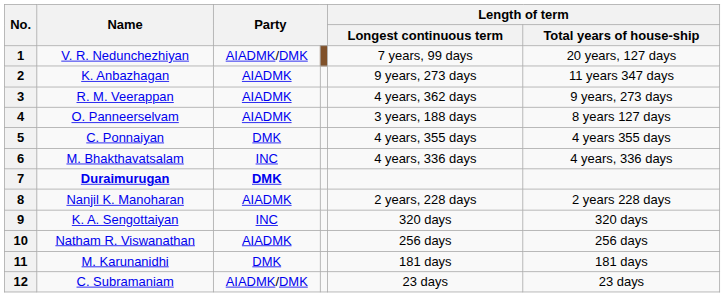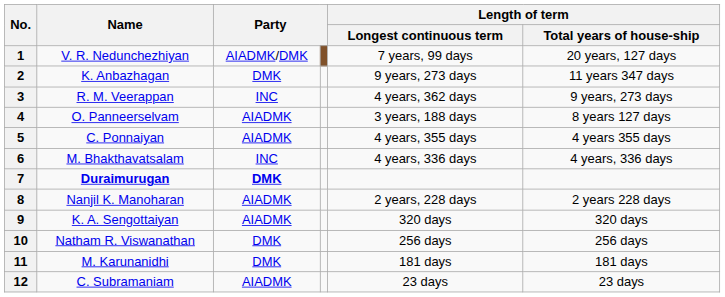 <table class="wikitable sortable" style="width:100%; text-align:center">
 <tr>
 <th rowspan=2>No.</th>
 <th rowspan=2>Name</th>
 <th rowspan=2 colspan=2>Party</th>
 <th colspan=2>Length of term</th>
 </tr>
 <tr>
 <th>Longest continuous term</th>
 <th>Total years of house-ship</th>
 </tr>
 <tr>
 <th>1</th>
 <td><a href='#'>V. R. Nedunchezhiyan</a></td>
 <td><a href='#'>AIADMK</a>/<a href='#'>DMK</a></td>
 <td style="background-color:#80512A"></td>
 <td>7 years, 99 days</td>
 <td>20 years, 127 days</td>
 </tr>
 <tr>
 <th>2</th>
 <td><a href='#'>K. Anbazhagan</a></td>
-<td><a href='#'>AIADMK</a></td>
+<td><a href='#'>DMK</a></td>
 <td></td>
 <td>9 years, 273 days</td>
 <td>11 years 347 days</td>
 </tr>
 <tr>
 <th>3</th>
 <td><a href='#'>R. M. Veerappan</a></td>
-<td><a href='#'>AIADMK</a></td>
+<td><a href='#'>INC</a></td>
 <td></td>
 <td>4 years, 362 days</td>
 <td>9 years, 273 days</td>
 </tr>
 <tr>
 <th>4</th>
 <td><a href='#'>O. Panneerselvam</a></td>
 <td><a href='#'>AIADMK</a></td>
 <td></td>
 <td>3 years, 188 days</td>
 <td>8 years 127 days</td>
 </tr>
 <tr>
 <th>5</th>
 <td><a href='#'>C. Ponnaiyan</a></td>
-<td><a href='#'>DMK</a></td>
+<td><a href='#'>AIADMK</a></td>
 <td></td>
 <td>4 years, 355 days</td>
 <td>4 years 355 days</td>
 </tr>
 <tr>
 <th>6</th>
 <td><a href='#'>M. Bhakthavatsalam</a></td>
 <td><a href='#'>INC</a></td>
 <td></td>
 <td>4 years, 336 days</td>
 <td>4 years, 336 days</td>
 </tr>
 <tr>
 <th>7</th>
 <td><strong><a href='#'>Duraimurugan</a></strong></td>
 <td><strong><a href='#'>DMK</a></strong></td>
 <td></td>
 <td><strong></strong></td>
 <td><strong></strong></td>
 </tr>
 <tr>
 <th>8</th>
 <td><a href='#'>Nanjil K. Manoharan</a></td>
 <td><a href='#'>AIADMK</a></td>
 <td></td>
 <td>2 years, 228 days</td>
 <td>2 years 228 days</td>
 </tr>
 <tr>
 <th>9</th>
 <td><a href='#'>K. A. Sengottaiyan</a></td>
-<td><a href='#'>INC</a></td>
+<td><a href='#'>AIADMK</a></td>
 <td></td>
 <td>320 days</td>
 <td>320 days</td>
 </tr>
 <tr>
 <th>10</th>
 <td><a href='#'>Natham R. Viswanathan</a></td>
-<td><a href='#'>AIADMK</a></td>
+<td><a href='#'>DMK</a></td>
 <td></td>
 <td>256 days</td>
 <td>256 days</td>
 </tr>
 <tr>
 <th>11</th>
 <td><a href='#'>M. Karunanidhi</a></td>
 <td><a href='#'>DMK</a></td>
 <td></td>
 <td>181 days</td>
 <td>181 days</td>
 </tr>
 <tr>
 <th>12</th>
 <td><a href='#'>C. Subramaniam</a></td>
-<td><a href='#'>AIADMK</a>/<a href='#'>DMK</a></td>
+<td><a href='#'>AIADMK</a></td>
 <td></td>
 <td>23 days</td>
 <td>23 days</td>
 </tr>
 </table>
